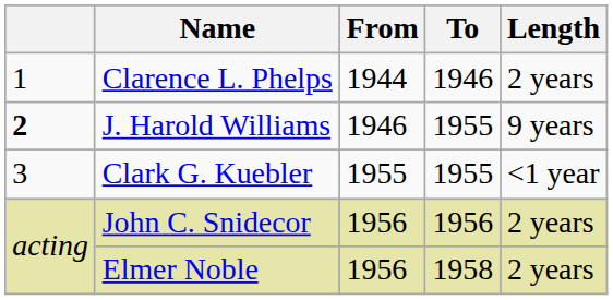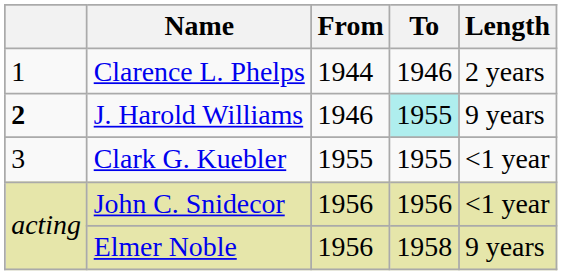 <table class="wikitable">
 <tr>
 <th></th>
 <th>Name</th>
 <th>From</th>
 <th>To</th>
 <th>Length</th>
 </tr>
 <tr>
 <td>1</td>
 <td><a href='#'>Clarence L. Phelps</a></td>
 <td>1944</td>
 <td>1946</td>
 <td>2 years</td>
 </tr>
 <tr>
 <td><strong>2</strong></td>
 <td><a href='#'>J. Harold Williams</a></td>
 <td>1946</td>
-<td>1955</td>
+<td style="background: paleturquoise;">1955</td>
 <td>9 years</td>
 </tr>
 <tr>
 <td>3</td>
 <td><a href='#'>Clark G. Kuebler</a></td>
 <td>1955</td>
 <td>1955</td>
 <td><1 year</td>
 </tr>
 <tr bgcolor="#e6e6aa">
 <td rowspan="2"><em>acting</em></td>
 <td><a href='#'>John C. Snidecor</a></td>
 <td>1956</td>
 <td>1956</td>
-<td>2 years</td>
+<td><1 year</td>
 </tr>
 <tr bgcolor="#e6e6aa">
 <td><a href='#'>Elmer Noble</a></td>
 <td>1956</td>
 <td>1958</td>
-<td>2 years</td>
+<td>9 years</td>
 </tr>
 </table>
